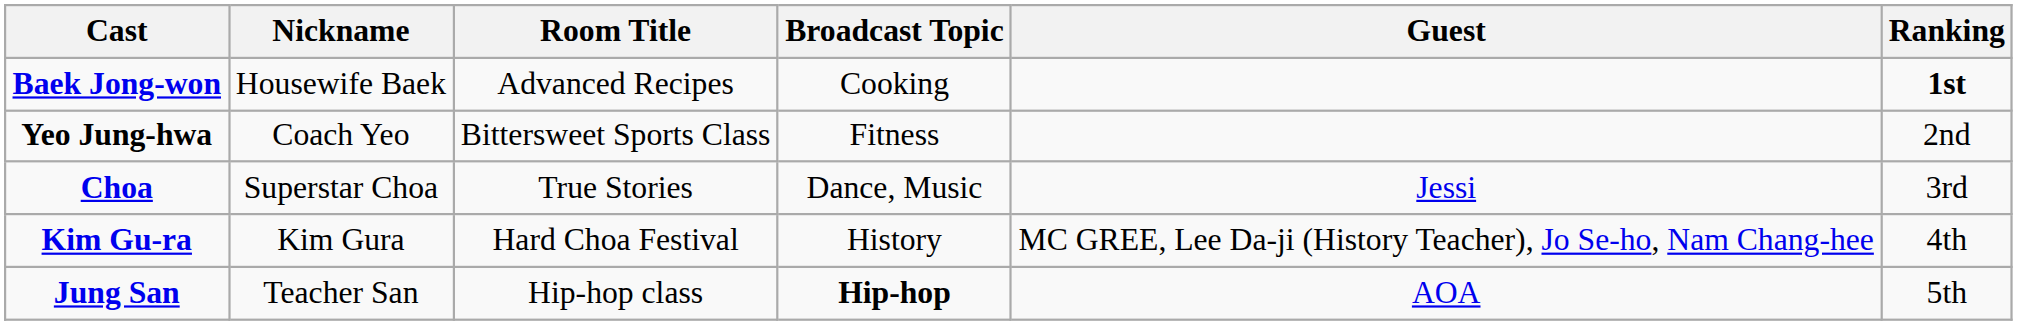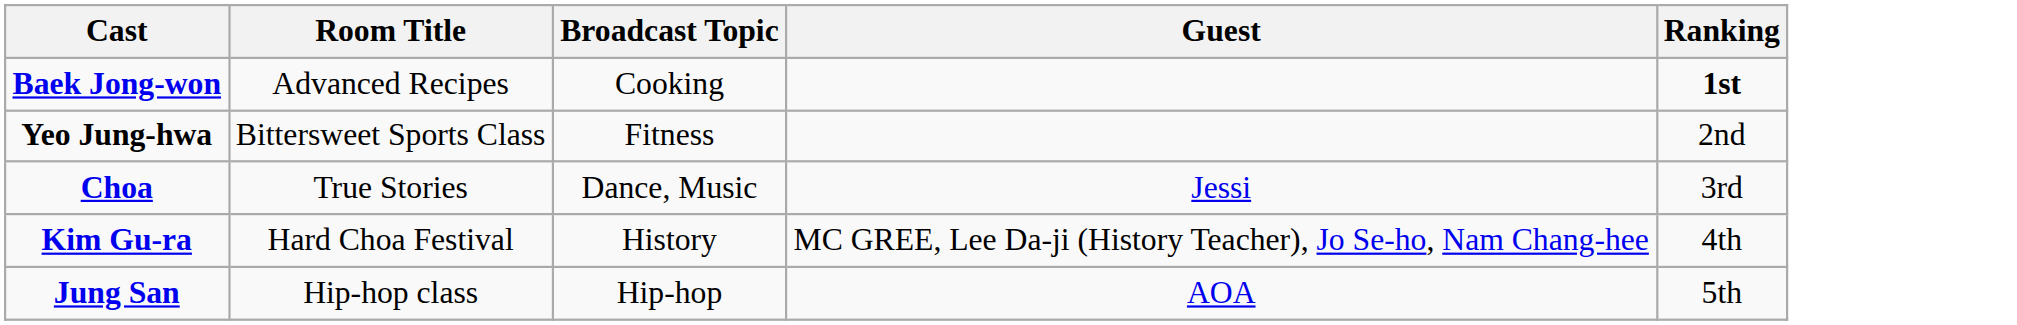 <table class="wikitable" style="font-size:90%;">
 <tr>
 <th>Cast</th>
-<th>Nickname</th>
 <th>Room Title</th>
 <th>Broadcast Topic</th>
 <th>Guest</th>
 <th>Ranking</th>
 </tr>
 <tr align="center">
 <td><strong><a href='#'>Baek Jong-won</a></strong></td>
-<td>Housewife Baek</td>
 <td>Advanced Recipes</td>
 <td>Cooking</td>
 <td></td>
 <td><strong>1st</strong></td>
 </tr>
 <tr align="center">
 <td><strong>Yeo Jung-hwa</strong></td>
-<td>Coach Yeo</td>
 <td>Bittersweet Sports Class</td>
 <td>Fitness</td>
 <td></td>
 <td>2nd</td>
 </tr>
 <tr align="center">
 <td><strong><a href='#'>Choa</a></strong></td>
-<td>Superstar Choa</td>
 <td>True Stories</td>
 <td>Dance, Music</td>
 <td><a href='#'>Jessi</a></td>
 <td>3rd</td>
 </tr>
 <tr align="center">
 <td><strong><a href='#'>Kim Gu-ra</a></strong></td>
-<td>Kim Gura</td>
 <td>Hard Choa Festival</td>
 <td>History</td>
 <td>MC GREE, Lee Da-ji (History Teacher), <a href='#'>Jo Se-ho</a>, <a href='#'>Nam Chang-hee</a></td>
 <td>4th</td>
 </tr>
 <tr align="center">
 <td><strong><a href='#'>Jung San</a></strong></td>
-<td>Teacher San</td>
 <td>Hip-hop class</td>
-<td><strong>Hip-hop</strong></td>
+<td>Hip-hop</td>
 <td><a href='#'>AOA</a></td>
 <td>5th</td>
 </tr>
 </table>
